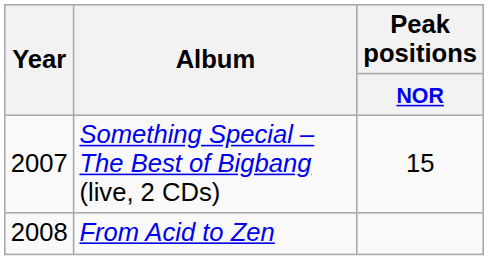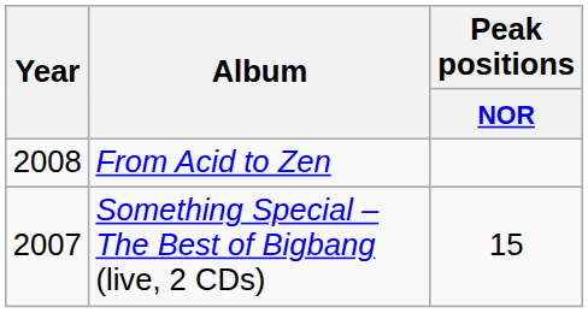 <table class="wikitable">
 <tr>
 <th align="center" rowspan="2" width="10">Year</th>
 <th align="center" rowspan="2" width="170">Album</th>
 <th align="center" colspan="1" width="20">Peak positions</th>
 </tr>
 <tr>
 <th width="20"><small><a href='#'>NOR</a><br></small></th>
 </tr>
 <tr>
+<td>2008</td>
+<td><em><a href='#'>From Acid to Zen</a></em></td>
+<td></td>
+</tr>
+<tr>
 <td>2007</td>
 <td><em><a href='#'>Something Special – The Best of Bigbang</a></em> <br>(live, 2 CDs)</td>
 <td style="text-align:center;">15</td>
 </tr>
-<tr>
-<td>2008</td>
-<td><em><a href='#'>From Acid to Zen</a></em></td>
-<td></td>
-</tr>
 </table>
